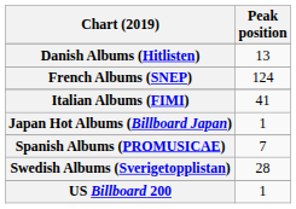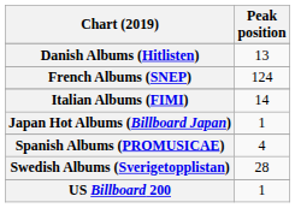 <table class="wikitable sortable plainrowheaders" style="text-align:center">
 <tr>
 <th scope="col">Chart (2019)</th>
 <th scope="col">Peak<br>position</th>
 </tr>
 <tr>
 </tr>
 <tr>
 </tr>
 <tr>
 </tr>
 <tr>
 </tr>
 <tr>
 </tr>
 <tr>
 </tr>
 <tr>
 <th scope="row">Danish Albums (<a href='#'>Hitlisten</a>)</th>
 <td>13</td>
 </tr>
 <tr>
 </tr>
 <tr>
 </tr>
 <tr>
 <th scope="row">French Albums (<a href='#'>SNEP</a>)</th>
 <td>124</td>
 </tr>
 <tr>
 </tr>
 <tr>
 </tr>
 <tr>
 </tr>
 <tr>
 <th scope="row">Italian Albums (<a href='#'>FIMI</a>)</th>
-<td>41</td>
+<td>14</td>
 </tr>
 <tr>
 <th scope="row">Japan Hot Albums (<em><a href='#'>Billboard Japan</a></em>)</th>
 <td>1</td>
 </tr>
 <tr>
 </tr>
 <tr>
 </tr>
 <tr>
 </tr>
 <tr>
 </tr>
 <tr>
 </tr>
 <tr>
 <th scope="row">Spanish Albums (<a href='#'>PROMUSICAE</a>)</th>
-<td>7</td>
+<td>4</td>
 </tr>
 <tr>
 <th scope="row">Swedish Albums (<a href='#'>Sverigetopplistan</a>)</th>
 <td>28</td>
 </tr>
 <tr>
 </tr>
 <tr>
 </tr>
 <tr>
 </tr>
 <tr>
 <th scope="row">US <a href='#'><em>Billboard</em> 200</a></th>
 <td>1</td>
 </tr>
 </table>
